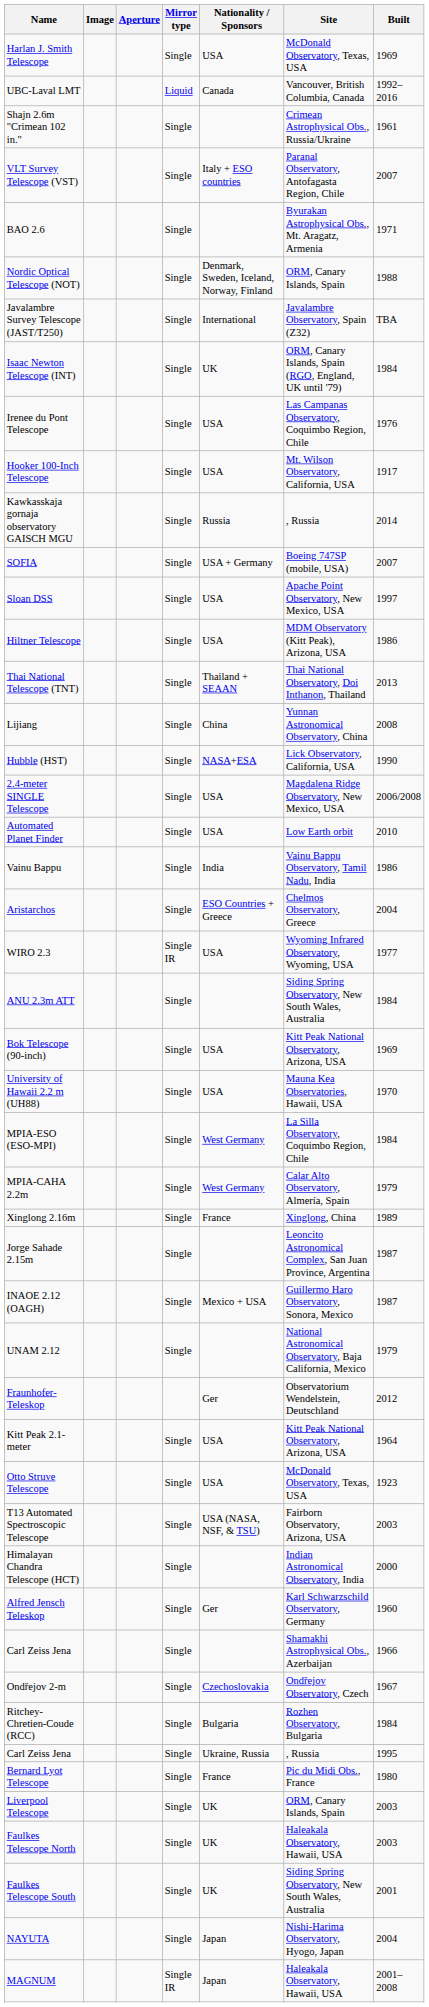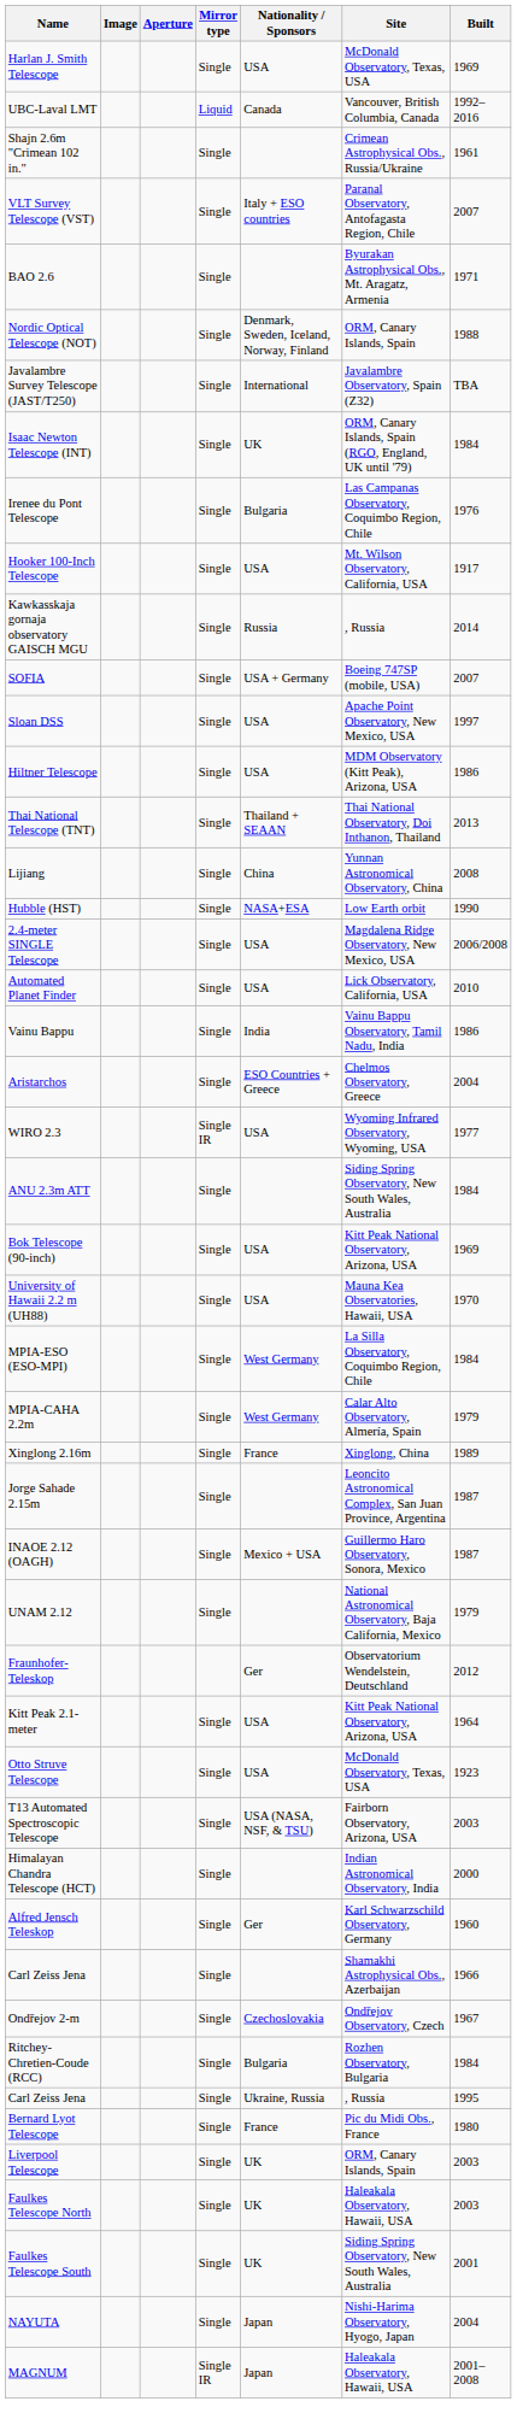 <table class="wikitable sortable" style="font-size:95%;">
 <tr>
 <th>Name</th>
 <th>Image</th>
 <th><a href='#'>Aperture</a></th>
 <th><a href='#'>Mirror</a><br>type</th>
 <th>Nationality / Sponsors</th>
 <th>Site</th>
 <th>Built</th>
 </tr>
 <tr>
 <td><a href='#'>Harlan J. Smith Telescope</a></td>
 <td></td>
 <td></td>
 <td>Single</td>
 <td>USA</td>
 <td><a href='#'>McDonald Observatory</a>, Texas, USA</td>
 <td>1969</td>
 </tr>
 <tr>
 <td>UBC-Laval LMT</td>
 <td></td>
 <td></td>
 <td><a href='#'>Liquid</a></td>
 <td>Canada</td>
 <td>Vancouver, British Columbia, Canada</td>
 <td>1992–2016</td>
 </tr>
 <tr>
 <td>Shajn 2.6m <br>"Crimean 102 in."</td>
 <td></td>
 <td></td>
 <td>Single</td>
 <td></td>
 <td><a href='#'>Crimean Astrophysical Obs.</a>, Russia/Ukraine</td>
 <td>1961</td>
 </tr>
 <tr>
 <td><a href='#'>VLT Survey Telescope</a> (VST)</td>
 <td></td>
 <td></td>
 <td>Single</td>
 <td>Italy + <a href='#'>ESO countries</a></td>
 <td><a href='#'>Paranal Observatory</a>, Antofagasta Region, Chile</td>
 <td>2007</td>
 </tr>
 <tr>
 <td>BAO 2.6</td>
 <td></td>
 <td></td>
 <td>Single</td>
 <td></td>
 <td><a href='#'>Byurakan Astrophysical Obs.</a>, Mt. Aragatz, Armenia</td>
 <td>1971</td>
 </tr>
 <tr>
 <td><a href='#'>Nordic Optical Telescope</a> (NOT)</td>
 <td></td>
 <td></td>
 <td>Single</td>
 <td>Denmark, Sweden, Iceland, Norway, Finland</td>
 <td><a href='#'>ORM</a>, Canary Islands, Spain</td>
 <td>1988</td>
 </tr>
 <tr>
 <td>Javalambre Survey Telescope (JAST/T250)</td>
 <td></td>
 <td></td>
 <td>Single</td>
 <td>International</td>
 <td><a href='#'>Javalambre Observatory</a>, Spain (Z32)</td>
 <td>TBA</td>
 </tr>
 <tr>
 <td><a href='#'>Isaac Newton Telescope</a> (INT)</td>
 <td></td>
 <td></td>
 <td>Single</td>
 <td>UK</td>
 <td><a href='#'>ORM</a>, Canary Islands, Spain (<a href='#'>RGO</a>, England, UK until '79)</td>
 <td>1984</td>
 </tr>
 <tr>
 <td>Irenee du Pont Telescope</td>
 <td></td>
 <td></td>
 <td>Single</td>
-<td>USA</td>
+<td>Bulgaria</td>
 <td><a href='#'>Las Campanas Observatory</a>, Coquimbo Region, Chile</td>
 <td>1976</td>
 </tr>
 <tr>
 <td><a href='#'>Hooker 100-Inch Telescope</a></td>
 <td></td>
 <td></td>
 <td>Single</td>
 <td>USA</td>
 <td><a href='#'>Mt. Wilson Observatory</a>, California, USA</td>
 <td>1917</td>
 </tr>
 <tr>
 <td>Kawkasskaja gornaja observatory GAISCH MGU</td>
 <td></td>
 <td></td>
 <td>Single</td>
 <td>Russia</td>
 <td>, Russia</td>
 <td>2014</td>
 </tr>
 <tr>
 <td><a href='#'>SOFIA</a></td>
 <td></td>
 <td></td>
 <td>Single</td>
 <td>USA + Germany</td>
 <td><a href='#'>Boeing 747SP</a> (mobile, USA)</td>
 <td>2007</td>
 </tr>
 <tr>
 <td><a href='#'>Sloan DSS</a></td>
 <td></td>
 <td></td>
 <td>Single</td>
 <td>USA</td>
 <td><a href='#'>Apache Point Observatory</a>, New Mexico, USA</td>
 <td>1997</td>
 </tr>
 <tr>
 <td><a href='#'>Hiltner Telescope</a></td>
 <td></td>
 <td></td>
 <td>Single</td>
 <td>USA</td>
 <td><a href='#'>MDM Observatory</a> (Kitt Peak), Arizona, USA</td>
 <td>1986</td>
 </tr>
 <tr>
 <td><a href='#'>Thai National Telescope</a> (TNT)</td>
 <td></td>
 <td></td>
 <td>Single</td>
 <td>Thailand + <a href='#'>SEAAN</a></td>
 <td><a href='#'>Thai National Observatory</a>, <a href='#'>Doi Inthanon</a>, Thailand</td>
 <td>2013</td>
 </tr>
 <tr>
 <td>Lijiang</td>
 <td></td>
 <td></td>
 <td>Single</td>
 <td>China</td>
 <td><a href='#'>Yunnan Astronomical Observatory</a>, China</td>
 <td>2008</td>
 </tr>
 <tr>
 <td><a href='#'>Hubble</a> (HST)</td>
 <td></td>
 <td></td>
 <td>Single</td>
 <td><a href='#'>NASA</a>+<a href='#'>ESA</a></td>
-<td><a href='#'>Lick Observatory</a>, California, USA</td>
+<td><a href='#'>Low Earth orbit</a></td>
 <td>1990</td>
 </tr>
 <tr>
 <td><a href='#'>2.4-meter SINGLE Telescope</a></td>
 <td></td>
 <td></td>
 <td>Single</td>
 <td>USA</td>
 <td><a href='#'>Magdalena Ridge Observatory</a>, New Mexico, USA</td>
 <td>2006/2008</td>
 </tr>
 <tr>
 <td><a href='#'>Automated Planet Finder</a></td>
 <td></td>
 <td></td>
 <td>Single</td>
 <td>USA</td>
-<td><a href='#'>Low Earth orbit</a></td>
+<td><a href='#'>Lick Observatory</a>, California, USA</td>
 <td>2010</td>
 </tr>
 <tr>
 <td>Vainu Bappu</td>
 <td></td>
 <td></td>
 <td>Single</td>
 <td>India</td>
 <td><a href='#'>Vainu Bappu Observatory</a>, <a href='#'>Tamil Nadu</a>, India</td>
 <td>1986</td>
 </tr>
 <tr>
 <td><a href='#'>Aristarchos</a></td>
 <td></td>
 <td></td>
 <td>Single</td>
 <td><a href='#'>ESO Countries</a> + Greece</td>
 <td><a href='#'>Chelmos Observatory</a>, Greece</td>
 <td>2004</td>
 </tr>
 <tr>
 <td>WIRO 2.3</td>
 <td></td>
 <td> </td>
 <td>Single IR</td>
 <td>USA</td>
 <td><a href='#'>Wyoming Infrared Observatory</a>, Wyoming, USA</td>
 <td>1977</td>
 </tr>
 <tr>
 <td><a href='#'>ANU 2.3m ATT</a></td>
 <td></td>
 <td></td>
 <td>Single</td>
 <td></td>
 <td><a href='#'>Siding Spring Observatory</a>, New South Wales, Australia</td>
 <td>1984</td>
 </tr>
 <tr>
 <td><a href='#'>Bok Telescope</a> (90-inch)</td>
 <td></td>
 <td></td>
 <td>Single</td>
 <td>USA</td>
 <td><a href='#'>Kitt Peak National Observatory</a>, Arizona, USA</td>
 <td>1969</td>
 </tr>
 <tr>
 <td><a href='#'>University of Hawaii 2.2 m</a> (UH88)</td>
 <td></td>
 <td></td>
 <td>Single</td>
 <td>USA</td>
 <td><a href='#'>Mauna Kea Observatories</a>, Hawaii, USA</td>
 <td>1970</td>
 </tr>
 <tr>
 <td>MPIA-ESO (ESO-MPI)</td>
 <td></td>
 <td></td>
 <td>Single</td>
 <td><a href='#'>West Germany</a></td>
 <td><a href='#'>La Silla Observatory</a>, Coquimbo Region, Chile</td>
 <td>1984</td>
 </tr>
 <tr>
 <td>MPIA-CAHA 2.2m</td>
 <td></td>
 <td></td>
 <td>Single</td>
 <td><a href='#'>West Germany</a></td>
 <td><a href='#'>Calar Alto Observatory</a>, Almería, Spain</td>
 <td>1979</td>
 </tr>
 <tr>
 <td>Xinglong 2.16m</td>
 <td></td>
 <td></td>
 <td>Single</td>
 <td>France</td>
 <td><a href='#'>Xinglong</a>, China</td>
 <td>1989</td>
 </tr>
 <tr>
 <td>Jorge Sahade 2.15m</td>
 <td></td>
 <td></td>
 <td>Single</td>
 <td></td>
 <td><a href='#'>Leoncito Astronomical Complex</a>, San Juan Province, Argentina</td>
 <td>1987</td>
 </tr>
 <tr>
 <td>INAOE 2.12 (OAGH)</td>
 <td></td>
 <td></td>
 <td>Single</td>
 <td>Mexico + USA</td>
 <td><a href='#'>Guillermo Haro Observatory</a>, Sonora, Mexico</td>
 <td>1987</td>
 </tr>
 <tr>
 <td>UNAM 2.12</td>
 <td></td>
 <td></td>
 <td>Single</td>
 <td></td>
 <td><a href='#'>National Astronomical Observatory</a>, Baja California, Mexico</td>
 <td>1979</td>
 </tr>
 <tr>
 <td><a href='#'>Fraunhofer-Teleskop</a></td>
 <td></td>
 <td></td>
 <td></td>
 <td>Ger</td>
 <td>Observatorium Wendelstein, Deutschland</td>
 <td>2012</td>
 </tr>
 <tr>
 <td>Kitt Peak 2.1-meter</td>
 <td></td>
 <td></td>
 <td>Single</td>
 <td>USA</td>
 <td><a href='#'>Kitt Peak National Observatory</a>, Arizona, USA</td>
 <td>1964</td>
 </tr>
 <tr>
 <td><a href='#'>Otto Struve Telescope</a></td>
 <td></td>
 <td></td>
 <td>Single</td>
 <td>USA</td>
 <td><a href='#'>McDonald Observatory</a>, Texas, USA</td>
 <td>1923</td>
 </tr>
 <tr>
 <td>T13 Automated Spectroscopic Telescope</td>
 <td></td>
 <td></td>
 <td>Single</td>
 <td>USA (NASA, NSF, & <a href='#'>TSU</a>)</td>
 <td>Fairborn Observatory, Arizona, USA</td>
 <td>2003</td>
 </tr>
 <tr>
 <td>Himalayan Chandra Telescope (HCT)</td>
 <td></td>
 <td></td>
 <td>Single</td>
 <td></td>
 <td><a href='#'>Indian Astronomical Observatory</a>, India</td>
 <td>2000</td>
 </tr>
 <tr>
 <td><a href='#'>Alfred Jensch Teleskop</a></td>
 <td></td>
 <td></td>
 <td>Single</td>
 <td>Ger</td>
 <td><a href='#'>Karl Schwarzschild Observatory</a>, Germany</td>
 <td>1960</td>
 </tr>
 <tr>
 <td>Carl Zeiss Jena</td>
 <td></td>
 <td></td>
 <td>Single</td>
 <td></td>
 <td><a href='#'>Shamakhi Astrophysical Obs.</a>, Azerbaijan</td>
 <td>1966</td>
 </tr>
 <tr>
 <td>Ondřejov 2-m</td>
 <td></td>
 <td></td>
 <td>Single</td>
 <td><a href='#'>Czechoslovakia</a></td>
 <td><a href='#'>Ondřejov Observatory</a>, Czech</td>
 <td>1967</td>
 </tr>
 <tr>
 <td>Ritchey-Chretien-Coude (RCC)</td>
 <td></td>
 <td></td>
 <td>Single</td>
 <td>Bulgaria</td>
 <td><a href='#'>Rozhen Observatory</a>, Bulgaria</td>
 <td>1984</td>
 </tr>
 <tr>
 <td>Carl Zeiss Jena</td>
 <td></td>
 <td></td>
 <td>Single</td>
 <td>Ukraine, Russia</td>
 <td>, Russia</td>
 <td>1995</td>
 </tr>
 <tr>
 <td><a href='#'>Bernard Lyot Telescope</a></td>
 <td></td>
 <td></td>
 <td>Single</td>
 <td>France</td>
 <td><a href='#'>Pic du Midi Obs.</a>, France</td>
 <td>1980</td>
 </tr>
 <tr>
 <td><a href='#'>Liverpool Telescope</a></td>
 <td></td>
 <td></td>
 <td>Single</td>
 <td>UK</td>
 <td><a href='#'>ORM</a>, Canary Islands, Spain</td>
 <td>2003</td>
 </tr>
 <tr>
 <td><a href='#'>Faulkes Telescope North</a></td>
 <td></td>
 <td></td>
 <td>Single</td>
 <td>UK</td>
 <td><a href='#'>Haleakala Observatory</a>, Hawaii, USA</td>
 <td>2003</td>
 </tr>
 <tr>
 <td><a href='#'>Faulkes Telescope South</a></td>
 <td></td>
 <td></td>
 <td>Single</td>
 <td>UK</td>
 <td><a href='#'>Siding Spring Observatory</a>, New South Wales, Australia</td>
 <td>2001</td>
 </tr>
 <tr>
 <td><a href='#'>NAYUTA</a></td>
 <td></td>
 <td></td>
 <td>Single</td>
 <td>Japan</td>
 <td><a href='#'>Nishi-Harima Observatory</a>, Hyogo, Japan</td>
 <td>2004</td>
 </tr>
 <tr>
 <td><a href='#'>MAGNUM</a></td>
 <td></td>
 <td></td>
 <td>Single IR</td>
 <td>Japan</td>
 <td><a href='#'>Haleakala Observatory</a>, Hawaii, USA</td>
 <td>2001–2008</td>
 </tr>
 </table>
